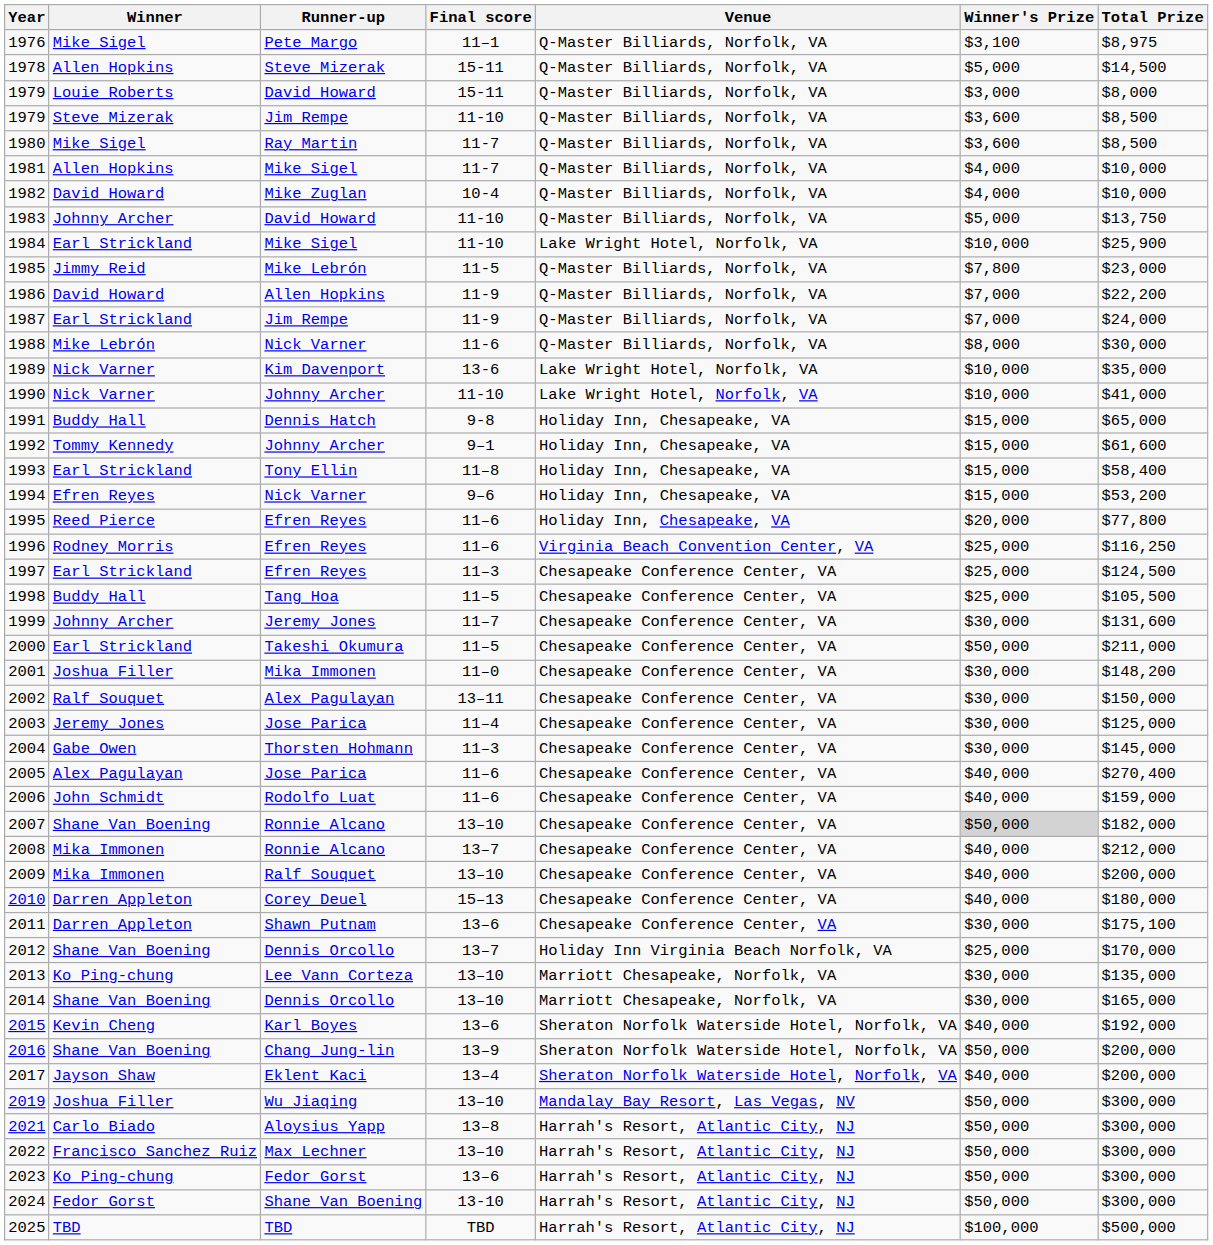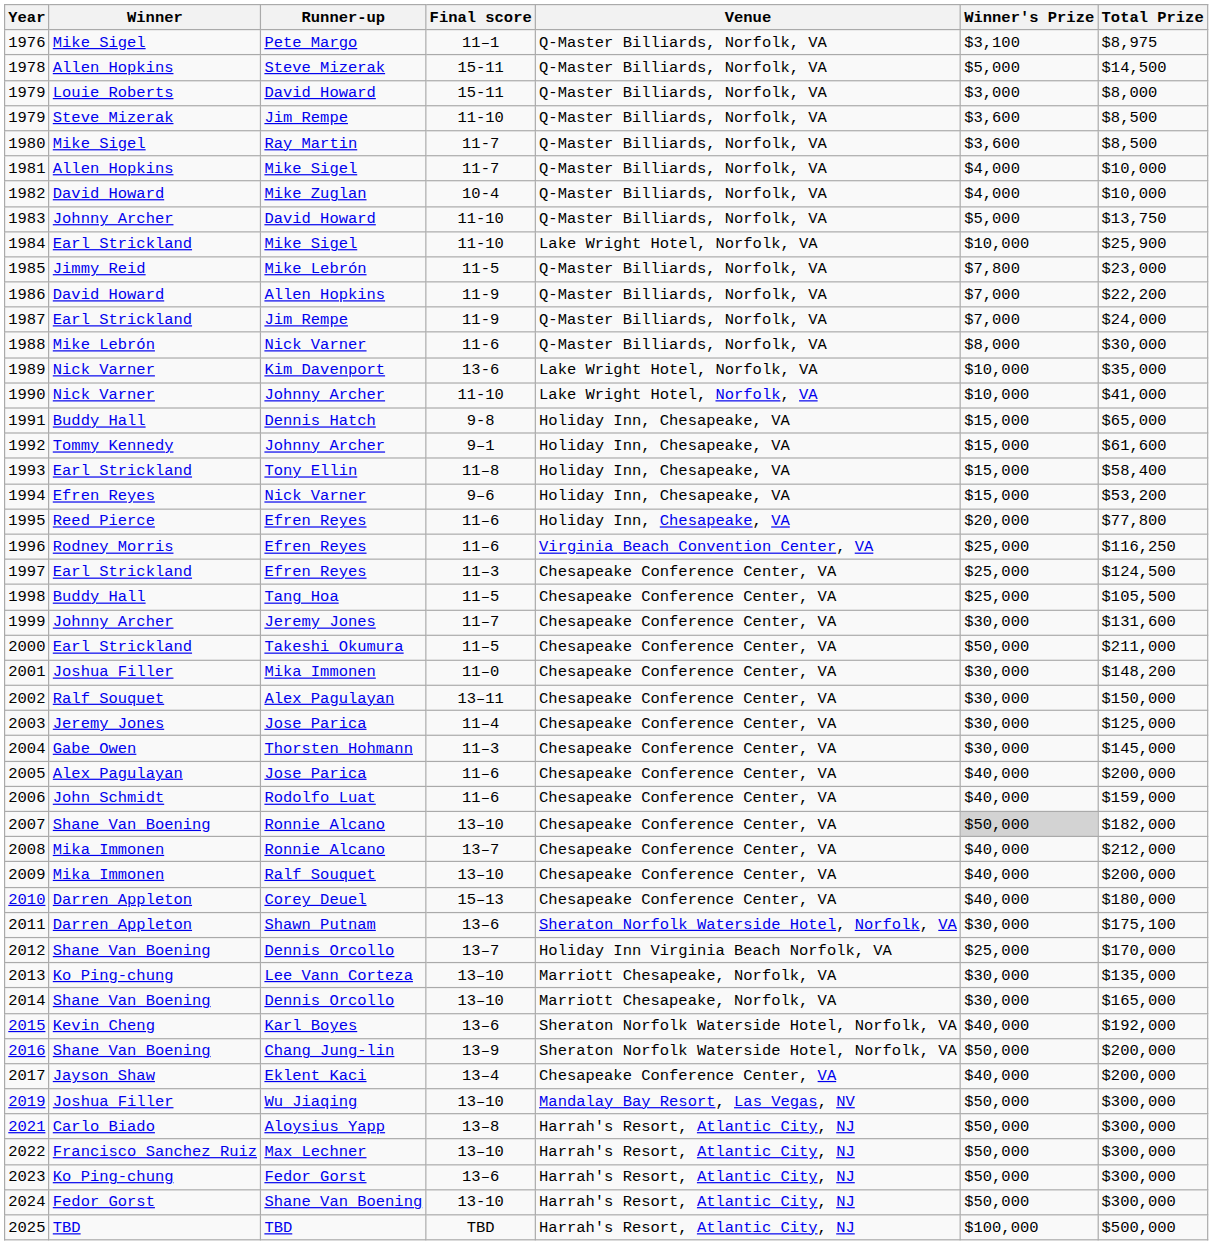 <table class="wikitable sortable">
 <tr>
 <th>Year</th>
 <th class="unsortable">Winner</th>
 <th>Runner-up</th>
 <th>Final score</th>
 <th>Venue</th>
 <th>Winner's Prize</th>
 <th>Total Prize</th>
 </tr>
 <tr>
 <td>1976</td>
 <td> <a href='#'>Mike Sigel</a></td>
 <td> <a href='#'>Pete Margo</a></td>
 <td align = "center">11–1</td>
 <td>Q-Master Billiards, Norfolk, VA</td>
 <td>$3,100</td>
 <td>$8,975</td>
 </tr>
 <tr>
 <td>1978</td>
 <td> <a href='#'>Allen Hopkins</a></td>
 <td> <a href='#'>Steve Mizerak</a></td>
 <td align = "center">15-11</td>
 <td>Q-Master Billiards, Norfolk, VA</td>
 <td>$5,000</td>
 <td>$14,500</td>
 </tr>
 <tr>
 <td>1979</td>
 <td> <a href='#'>Louie Roberts</a></td>
 <td> <a href='#'>David Howard</a></td>
 <td align = "center">15-11</td>
 <td>Q-Master Billiards, Norfolk, VA</td>
 <td>$3,000</td>
 <td>$8,000</td>
 </tr>
 <tr>
 <td>1979</td>
 <td> <a href='#'>Steve Mizerak</a></td>
 <td> <a href='#'>Jim Rempe</a></td>
 <td align = "center">11-10</td>
 <td>Q-Master Billiards, Norfolk, VA</td>
 <td>$3,600</td>
 <td>$8,500</td>
 </tr>
 <tr>
 <td>1980</td>
 <td> <a href='#'>Mike Sigel</a> </td>
 <td> <a href='#'>Ray Martin</a></td>
 <td align = "center">11-7</td>
 <td>Q-Master Billiards, Norfolk, VA</td>
 <td>$3,600</td>
 <td>$8,500</td>
 </tr>
 <tr>
 <td>1981</td>
 <td> <a href='#'>Allen Hopkins</a> </td>
 <td> <a href='#'>Mike Sigel</a></td>
 <td align = "center">11-7</td>
 <td>Q-Master Billiards, Norfolk, VA</td>
 <td>$4,000</td>
 <td>$10,000</td>
 </tr>
 <tr>
 <td>1982</td>
 <td> <a href='#'>David Howard</a></td>
 <td> <a href='#'>Mike Zuglan</a></td>
 <td align = "center">10-4</td>
 <td>Q-Master Billiards, Norfolk, VA</td>
 <td>$4,000</td>
 <td>$10,000</td>
 </tr>
 <tr>
 <td>1983</td>
 <td> <a href='#'>Johnny Archer</a></td>
 <td> <a href='#'>David Howard</a></td>
 <td align = "center">11-10</td>
 <td>Q-Master Billiards, Norfolk, VA</td>
 <td>$5,000</td>
 <td>$13,750</td>
 </tr>
 <tr>
 <td>1984</td>
 <td> <a href='#'>Earl Strickland</a></td>
 <td> <a href='#'>Mike Sigel</a></td>
 <td align = "center">11-10</td>
 <td>Lake Wright Hotel, Norfolk, VA</td>
 <td>$10,000</td>
 <td>$25,900</td>
 </tr>
 <tr>
 <td>1985</td>
 <td> <a href='#'>Jimmy Reid</a></td>
 <td> <a href='#'>Mike Lebrón</a></td>
 <td align = "center">11-5</td>
 <td>Q-Master Billiards, Norfolk, VA</td>
 <td>$7,800</td>
 <td>$23,000</td>
 </tr>
 <tr>
 <td>1986</td>
 <td> <a href='#'>David Howard</a> </td>
 <td> <a href='#'>Allen Hopkins</a></td>
 <td align = "center">11-9</td>
 <td>Q-Master Billiards, Norfolk, VA</td>
 <td>$7,000</td>
 <td>$22,200</td>
 </tr>
 <tr>
 <td>1987</td>
 <td> <a href='#'>Earl Strickland</a> </td>
 <td> <a href='#'>Jim Rempe</a></td>
 <td align = "center">11-9</td>
 <td>Q-Master Billiards, Norfolk, VA</td>
 <td>$7,000</td>
 <td>$24,000</td>
 </tr>
 <tr>
 <td>1988</td>
 <td> <a href='#'>Mike Lebrón</a></td>
 <td> <a href='#'>Nick Varner</a></td>
 <td align = "center">11-6</td>
 <td>Q-Master Billiards, Norfolk, VA</td>
 <td>$8,000</td>
 <td>$30,000</td>
 </tr>
 <tr>
 <td>1989</td>
 <td> <a href='#'>Nick Varner</a></td>
 <td> <a href='#'>Kim Davenport</a></td>
 <td align = "center">13-6</td>
 <td>Lake Wright Hotel, Norfolk, VA</td>
 <td>$10,000</td>
 <td>$35,000</td>
 </tr>
 <tr>
 <td>1990</td>
 <td> <a href='#'>Nick Varner</a> </td>
 <td> <a href='#'>Johnny Archer</a></td>
 <td align = "center">11-10</td>
 <td>Lake Wright Hotel, <a href='#'>Norfolk</a>, <a href='#'>VA</a></td>
 <td>$10,000</td>
 <td>$41,000</td>
 </tr>
 <tr>
 <td>1991</td>
 <td> <a href='#'>Buddy Hall</a></td>
 <td> <a href='#'>Dennis Hatch</a></td>
 <td align = "center">9-8</td>
 <td>Holiday Inn, Chesapeake, VA</td>
 <td>$15,000</td>
 <td>$65,000</td>
 </tr>
 <tr>
 <td>1992</td>
 <td> <a href='#'>Tommy Kennedy</a></td>
 <td> <a href='#'>Johnny Archer</a></td>
 <td align = "center">9–1</td>
 <td>Holiday Inn, Chesapeake, VA</td>
 <td>$15,000</td>
 <td>$61,600</td>
 </tr>
 <tr>
 <td>1993</td>
 <td> <a href='#'>Earl Strickland</a> </td>
 <td> <a href='#'>Tony Ellin</a></td>
 <td align = "center">11–8</td>
 <td>Holiday Inn, Chesapeake, VA</td>
 <td>$15,000</td>
 <td>$58,400</td>
 </tr>
 <tr>
 <td>1994</td>
 <td> <a href='#'>Efren Reyes</a></td>
 <td> <a href='#'>Nick Varner</a></td>
 <td align = "center">9–6</td>
 <td>Holiday Inn, Chesapeake, VA</td>
 <td>$15,000</td>
 <td>$53,200</td>
 </tr>
 <tr>
 <td>1995</td>
 <td> <a href='#'>Reed Pierce</a></td>
 <td> <a href='#'>Efren Reyes</a></td>
 <td align = "center">11–6</td>
 <td>Holiday Inn, <a href='#'>Chesapeake</a>, <a href='#'>VA</a></td>
 <td>$20,000</td>
 <td>$77,800</td>
 </tr>
 <tr>
 <td>1996</td>
 <td> <a href='#'>Rodney Morris</a></td>
 <td> <a href='#'>Efren Reyes</a></td>
 <td align = "center">11–6</td>
 <td><a href='#'>Virginia Beach Convention Center</a>, <a href='#'>VA</a></td>
 <td>$25,000</td>
 <td>$116,250</td>
 </tr>
 <tr>
 <td>1997</td>
 <td> <a href='#'>Earl Strickland</a> </td>
 <td> <a href='#'>Efren Reyes</a></td>
 <td align = "center">11–3</td>
 <td>Chesapeake Conference Center, VA</td>
 <td>$25,000</td>
 <td>$124,500</td>
 </tr>
 <tr>
 <td>1998</td>
 <td> <a href='#'>Buddy Hall</a> </td>
 <td> <a href='#'>Tang Hoa</a></td>
 <td align = "center">11–5</td>
 <td>Chesapeake Conference Center, VA</td>
 <td>$25,000</td>
 <td>$105,500</td>
 </tr>
 <tr>
 <td>1999</td>
 <td> <a href='#'>Johnny Archer</a></td>
 <td> <a href='#'>Jeremy Jones</a></td>
 <td align = "center">11–7</td>
 <td>Chesapeake Conference Center, VA</td>
 <td>$30,000</td>
 <td>$131,600</td>
 </tr>
 <tr>
 <td>2000</td>
 <td> <a href='#'>Earl Strickland</a> </td>
 <td> <a href='#'>Takeshi Okumura</a></td>
 <td align = "center">11–5</td>
 <td>Chesapeake Conference Center, VA</td>
 <td>$50,000</td>
 <td>$211,000</td>
 </tr>
 <tr>
 <td>2001</td>
 <td> <a href='#'>Joshua Filler</a></td>
 <td> <a href='#'>Mika Immonen</a></td>
 <td align = "center">11–0</td>
 <td>Chesapeake Conference Center, VA</td>
 <td>$30,000</td>
 <td>$148,200</td>
 </tr>
 <tr>
 <td>2002</td>
 <td> <a href='#'>Ralf Souquet</a></td>
 <td> <a href='#'>Alex Pagulayan</a></td>
 <td align = "center">13–11</td>
 <td>Chesapeake Conference Center, VA</td>
 <td>$30,000</td>
 <td>$150,000</td>
 </tr>
 <tr>
 <td>2003</td>
 <td> <a href='#'>Jeremy Jones</a></td>
 <td> <a href='#'>Jose Parica</a></td>
 <td align = "center">11–4</td>
 <td>Chesapeake Conference Center, VA</td>
 <td>$30,000</td>
 <td>$125,000</td>
 </tr>
 <tr>
 <td>2004</td>
 <td>  <a href='#'>Gabe Owen</a></td>
 <td> <a href='#'>Thorsten Hohmann</a></td>
 <td align = "center">11–3</td>
 <td>Chesapeake Conference Center, VA</td>
 <td>$30,000</td>
 <td>$145,000</td>
 </tr>
 <tr>
 <td>2005</td>
 <td> <a href='#'>Alex Pagulayan</a></td>
 <td> <a href='#'>Jose Parica</a></td>
 <td align = "center">11–6</td>
 <td>Chesapeake Conference Center, VA</td>
 <td>$40,000</td>
-<td>$270,400</td>
+<td>$200,000</td>
 </tr>
 <tr>
 <td>2006</td>
 <td>  <a href='#'>John Schmidt</a></td>
 <td> <a href='#'>Rodolfo Luat</a></td>
 <td align = "center">11–6</td>
 <td>Chesapeake Conference Center, VA</td>
 <td>$40,000</td>
 <td>$159,000</td>
 </tr>
 <tr>
 <td>2007</td>
 <td> <a href='#'>Shane Van Boening</a></td>
 <td> <a href='#'>Ronnie Alcano</a></td>
 <td align = "center">13–10</td>
 <td>Chesapeake Conference Center, VA</td>
 <td style="background: lightgrey;">$50,000</td>
 <td>$182,000</td>
 </tr>
 <tr>
 <td>2008</td>
 <td> <a href='#'>Mika Immonen</a></td>
 <td> <a href='#'>Ronnie Alcano</a></td>
 <td align = "center">13–7</td>
 <td>Chesapeake Conference Center, VA</td>
 <td>$40,000</td>
 <td>$212,000</td>
 </tr>
 <tr>
 <td>2009</td>
 <td> <a href='#'>Mika Immonen</a> </td>
 <td> <a href='#'>Ralf Souquet</a></td>
 <td align = "center">13–10</td>
 <td>Chesapeake Conference Center, VA</td>
 <td>$40,000</td>
 <td>$200,000</td>
 </tr>
 <tr>
 <td><a href='#'>2010</a></td>
 <td> <a href='#'>Darren Appleton</a></td>
 <td> <a href='#'>Corey Deuel</a></td>
 <td align = "center">15–13</td>
 <td>Chesapeake Conference Center, VA</td>
 <td>$40,000</td>
 <td>$180,000</td>
 </tr>
 <tr>
 <td>2011</td>
 <td> <a href='#'>Darren Appleton</a> </td>
 <td> <a href='#'>Shawn Putnam</a></td>
 <td align = "center">13–6</td>
-<td>Chesapeake Conference Center, <a href='#'>VA</a></td>
+<td><a href='#'>Sheraton Norfolk Waterside Hotel</a>, <a href='#'>Norfolk</a>, <a href='#'>VA</a></td>
 <td>$30,000</td>
 <td>$175,100</td>
 </tr>
 <tr>
 <td>2012</td>
 <td> <a href='#'>Shane Van Boening</a> </td>
 <td> <a href='#'>Dennis Orcollo</a></td>
 <td align = "center">13–7</td>
 <td>Holiday Inn Virginia Beach Norfolk, VA</td>
 <td>$25,000</td>
 <td>$170,000</td>
 </tr>
 <tr>
 <td>2013</td>
 <td> <a href='#'>Ko Ping-chung</a></td>
 <td> <a href='#'>Lee Vann Corteza</a></td>
 <td align = "center">13–10</td>
 <td>Marriott Chesapeake, Norfolk, VA</td>
 <td>$30,000</td>
 <td>$135,000</td>
 </tr>
 <tr>
 <td>2014</td>
 <td> <a href='#'>Shane Van Boening</a> </td>
 <td> <a href='#'>Dennis Orcollo</a></td>
 <td align = "center">13–10</td>
 <td>Marriott Chesapeake, Norfolk, VA</td>
 <td>$30,000</td>
 <td>$165,000</td>
 </tr>
 <tr>
 <td><a href='#'>2015</a></td>
 <td> <a href='#'>Kevin Cheng</a></td>
 <td> <a href='#'>Karl Boyes</a></td>
 <td align = "center">13–6</td>
 <td>Sheraton Norfolk Waterside Hotel, Norfolk, VA</td>
 <td>$40,000</td>
 <td>$192,000</td>
 </tr>
 <tr>
 <td><a href='#'>2016</a></td>
 <td> <a href='#'>Shane Van Boening</a> </td>
 <td> <a href='#'>Chang Jung-lin</a></td>
 <td align = "center">13–9</td>
 <td>Sheraton Norfolk Waterside Hotel, Norfolk, VA</td>
 <td>$50,000</td>
 <td>$200,000</td>
 </tr>
 <tr>
 <td>2017</td>
 <td> <a href='#'>Jayson Shaw</a></td>
 <td> <a href='#'>Eklent Kaci</a></td>
 <td align = "center">13–4</td>
-<td><a href='#'>Sheraton Norfolk Waterside Hotel</a>, <a href='#'>Norfolk</a>, <a href='#'>VA</a></td>
+<td>Chesapeake Conference Center, <a href='#'>VA</a></td>
 <td>$40,000</td>
 <td>$200,000</td>
 </tr>
 <tr>
 <td><a href='#'>2019</a></td>
 <td> <a href='#'>Joshua Filler</a></td>
 <td> <a href='#'>Wu Jiaqing</a></td>
 <td align = "center">13–10</td>
 <td><a href='#'>Mandalay Bay Resort</a>, <a href='#'>Las Vegas</a>, <a href='#'>NV</a></td>
 <td>$50,000</td>
 <td>$300,000</td>
 </tr>
 <tr>
 <td><a href='#'>2021</a></td>
 <td> <a href='#'>Carlo Biado</a></td>
 <td> <a href='#'>Aloysius Yapp</a></td>
 <td align = "center">13–8</td>
 <td>Harrah's Resort, <a href='#'>Atlantic City</a>, <a href='#'>NJ</a></td>
 <td>$50,000</td>
 <td>$300,000</td>
 </tr>
 <tr>
 <td>2022</td>
 <td> <a href='#'>Francisco Sanchez Ruiz</a></td>
 <td> <a href='#'>Max Lechner</a></td>
 <td align = "center">13–10</td>
 <td>Harrah's Resort, <a href='#'>Atlantic City</a>, <a href='#'>NJ</a></td>
 <td>$50,000</td>
 <td>$300,000</td>
 </tr>
 <tr>
 <td>2023</td>
 <td> <a href='#'>Ko Ping-chung</a></td>
 <td> <a href='#'>Fedor Gorst</a></td>
 <td align = "center">13–6</td>
 <td>Harrah's Resort, <a href='#'>Atlantic City</a>, <a href='#'>NJ</a></td>
 <td>$50,000</td>
 <td>$300,000</td>
 </tr>
 <tr>
 <td>2024</td>
 <td> <a href='#'>Fedor Gorst</a></td>
 <td> <a href='#'>Shane Van Boening</a></td>
 <td align = "center">13-10</td>
 <td>Harrah's Resort, <a href='#'>Atlantic City</a>, <a href='#'>NJ</a></td>
 <td>$50,000</td>
 <td>$300,000</td>
 </tr>
 <tr>
 <td>2025</td>
 <td><a href='#'>TBD</a></td>
 <td><a href='#'>TBD</a></td>
 <td align = "center">TBD</td>
 <td>Harrah's Resort, <a href='#'>Atlantic City</a>, <a href='#'>NJ</a></td>
 <td>$100,000</td>
 <td>$500,000</td>
 </tr>
 </table>
